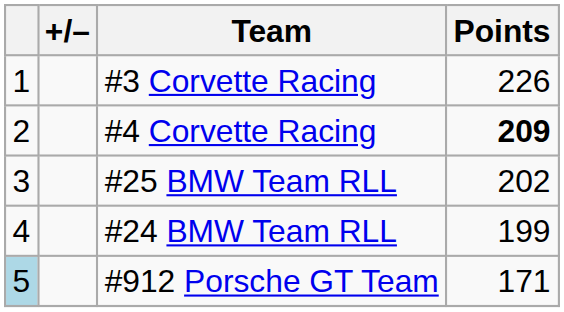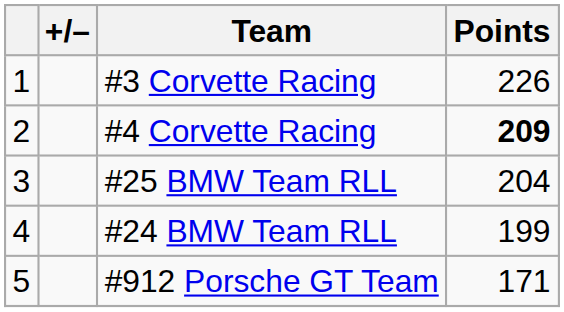 <table class="wikitable" style="font-size: 95%;">
 <tr>
 <th scope="col"></th>
 <th scope="col">+/–</th>
 <th scope="col">Team</th>
 <th scope="col">Points</th>
 </tr>
 <tr>
 <td align=center>1</td>
 <td align="left"></td>
 <td> #3 <a href='#'>Corvette Racing</a></td>
 <td align=right>226</td>
 </tr>
 <tr>
 <td align=center>2</td>
 <td align="left"></td>
 <td> #4 <a href='#'>Corvette Racing</a></td>
 <td align=right><strong>209</strong></td>
 </tr>
 <tr>
 <td align=center>3</td>
 <td align="left"></td>
 <td> #25 <a href='#'>BMW Team RLL</a></td>
-<td align=right>202</td>
+<td align=right>204</td>
 </tr>
 <tr>
 <td align=center>4</td>
 <td align="left"></td>
 <td> #24 <a href='#'>BMW Team RLL</a></td>
 <td align=right>199</td>
 </tr>
 <tr>
-<td align=center style="background: lightblue;">5</td>
+<td align=center>5</td>
 <td align="left"></td>
 <td> #912 <a href='#'>Porsche GT Team</a></td>
 <td align=right>171</td>
 </tr>
 <tr>
 </tr>
 </table>
